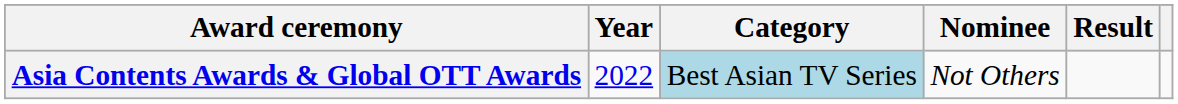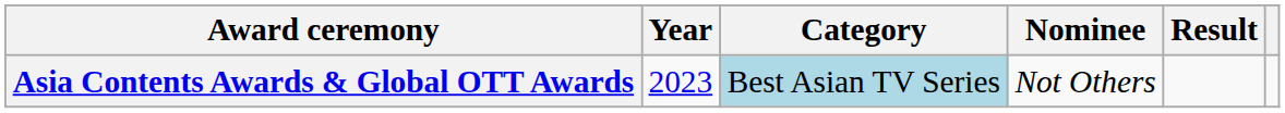 <table class="wikitable plainrowheaders sortable">
 <tr>
 <th scope="col">Award ceremony</th>
 <th scope="col">Year</th>
 <th scope="col">Category</th>
 <th scope="col">Nominee</th>
 <th scope="col">Result</th>
 <th scope="col" class="unsortable"></th>
 </tr>
 <tr>
 <th scope="row"><a href='#'>Asia Contents Awards & Global OTT Awards</a></th>
-<td style="text-align:center"><a href='#'>2022</a></td>
+<td style="text-align:center"><a href='#'>2023</a></td>
 <td style="background: lightblue;">Best Asian TV Series</td>
 <td><em>Not Others</em></td>
 <td></td>
 <td style="text-align:center"></td>
 </tr>
 </table>
